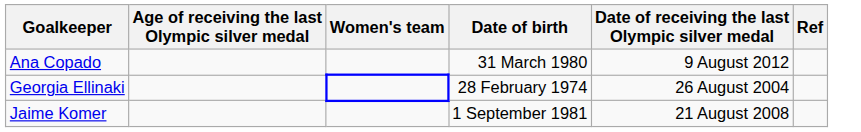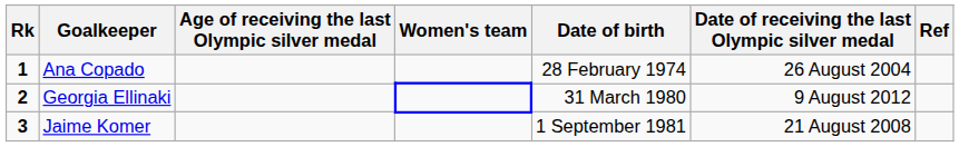 <table class="wikitable" style="text-align: center; font-size: 90%; margin-left: 1em;">
 <tr>
+<th>Rk</th>
 <th>Goalkeeper</th>
 <th>Age of receiving the last<br>Olympic silver medal</th>
 <th>Women's team</th>
 <th>Date of birth</th>
 <th>Date of receiving the last<br>Olympic silver medal</th>
 <th>Ref</th>
 </tr>
 <tr>
+<td><strong>1</strong></td>
 <td style="text-align: left;" data-sort-value="Copado, Ana"><a href='#'>Ana Copado</a></td>
 <td style="text-align: left;"><strong></strong></td>
 <td style="text-align: left;"></td>
+<td style="text-align: right;">28 February 1974</td>
+<td style="text-align: right;">26 August 2004</td>
+<td></td>
+</tr>
+<tr>
+<td><strong>2</strong></td>
+<td style="text-align: left;" data-sort-value="Ellinaki, Georgia"><a href='#'>Georgia Ellinaki</a></td>
+<td style="text-align: left;"><strong></strong></td>
+<td style="border: 2px solid blue; text-align: left;"></td>
 <td style="text-align: right;">31 March 1980</td>
 <td style="text-align: right;">9 August 2012</td>
 <td></td>
 </tr>
 <tr>
-<td style="text-align: left;" data-sort-value="Ellinaki, Georgia"><a href='#'>Georgia Ellinaki</a></td>
-<td style="text-align: left;"><strong></strong></td>
-<td style="border: 2px solid blue; text-align: left;"></td>
-<td style="text-align: right;">28 February 1974</td>
-<td style="text-align: right;">26 August 2004</td>
-<td></td>
-</tr>
-<tr>
+<td><strong>3</strong></td>
 <td style="text-align: left;" data-sort-value="Komer, Jaime"><a href='#'>Jaime Komer</a></td>
 <td style="text-align: left;"><strong></strong></td>
 <td style="text-align: left;"></td>
 <td style="text-align: right;">1 September 1981</td>
 <td style="text-align: right;">21 August 2008</td>
 <td></td>
 </tr>
 </table>
